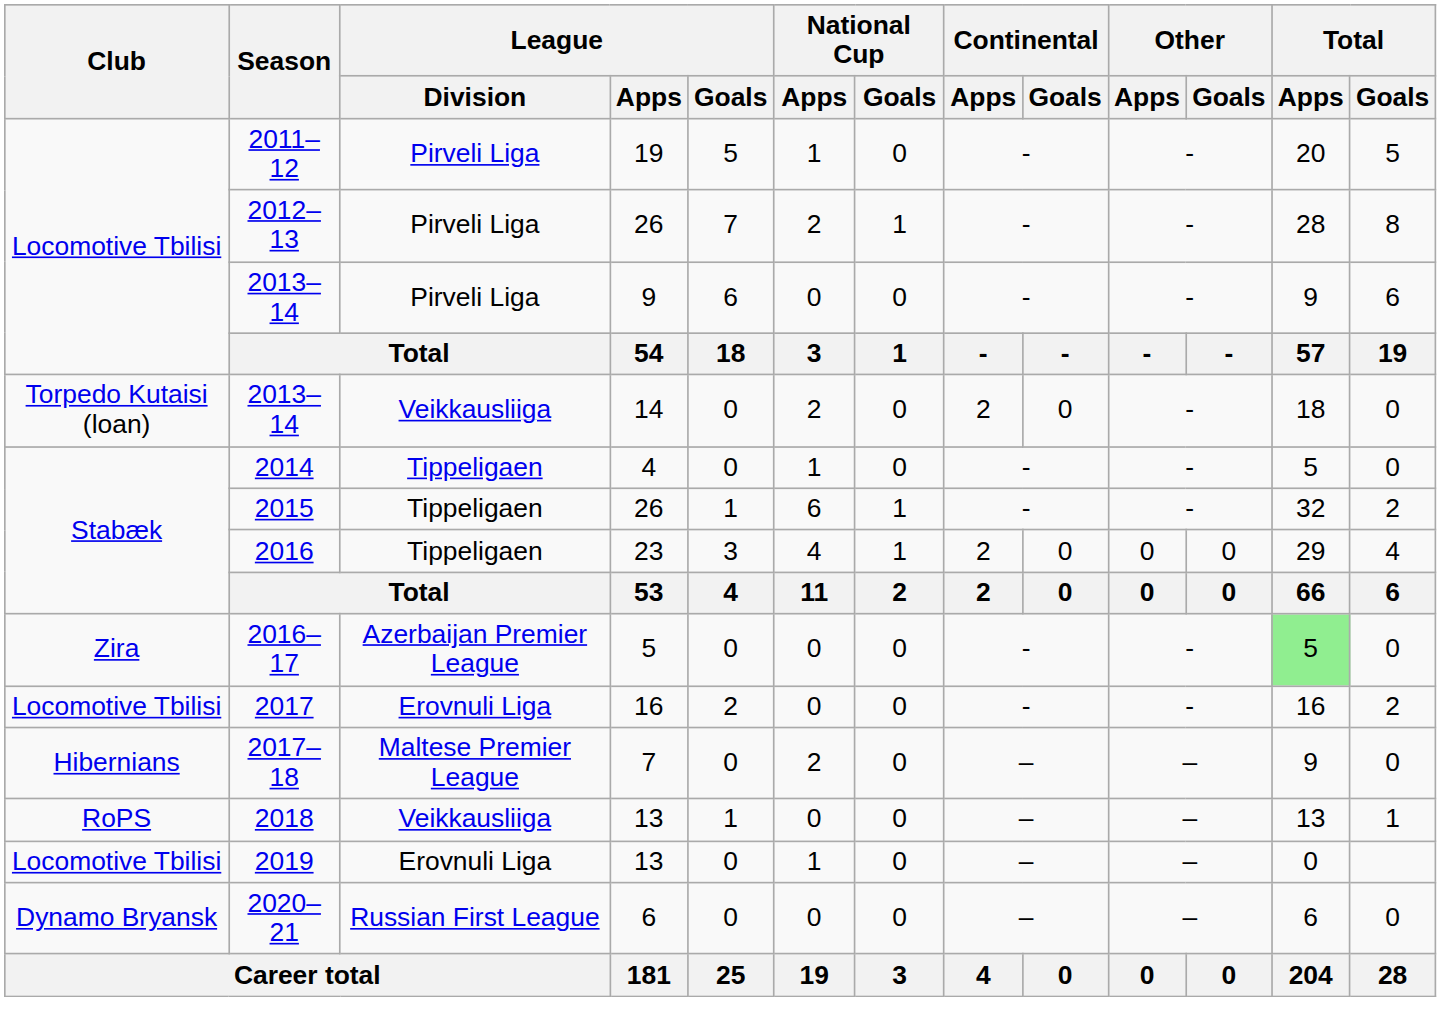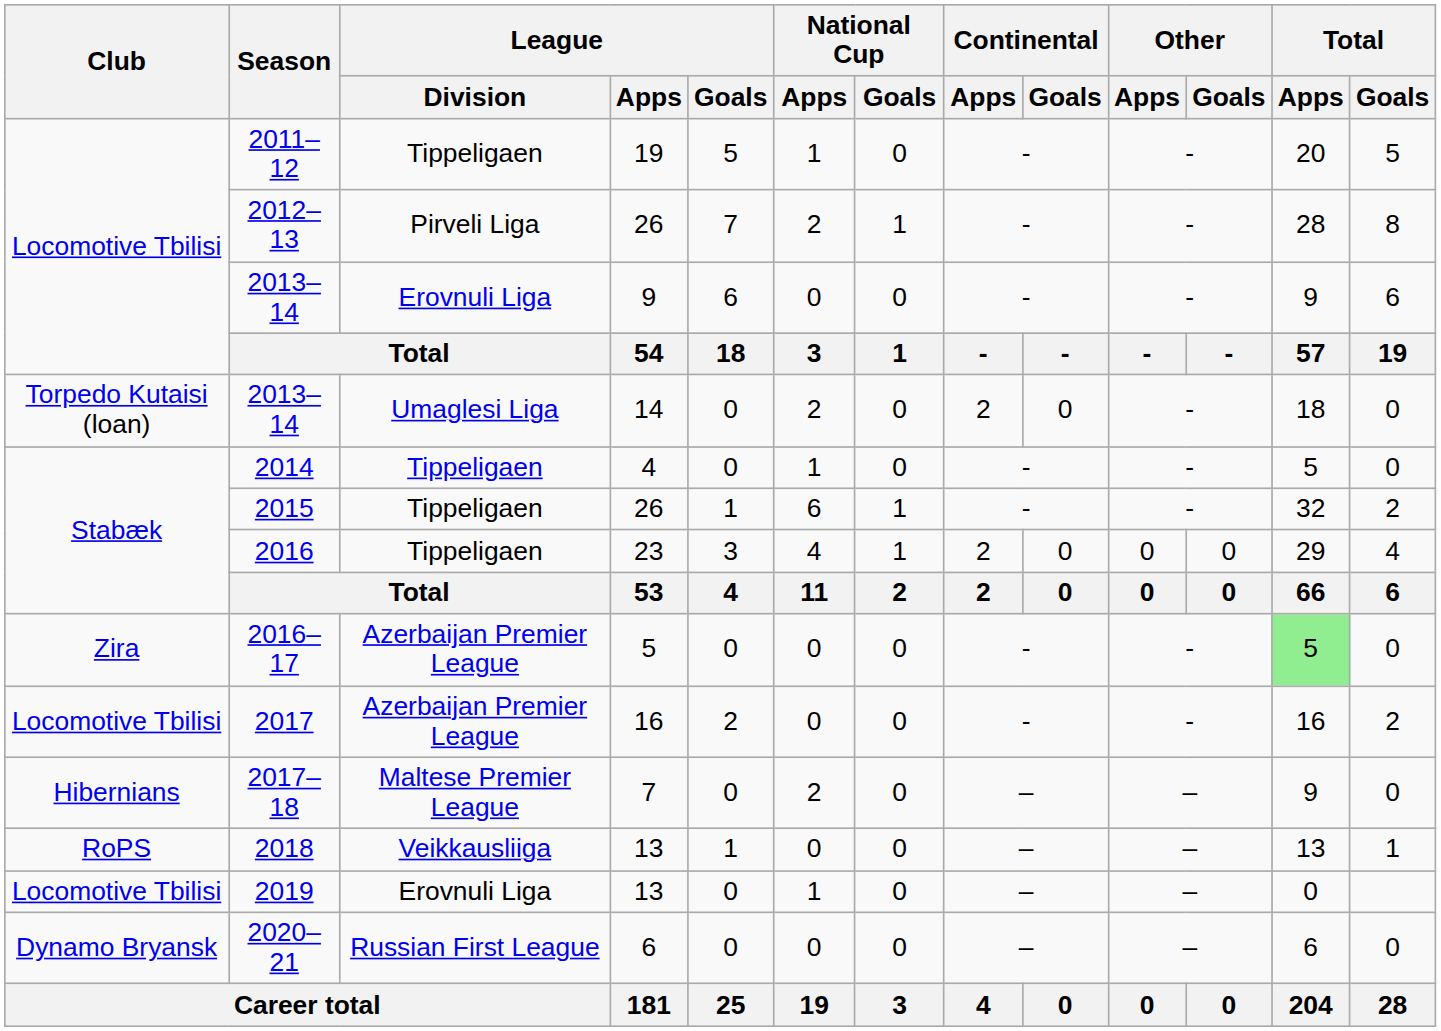 <table class="wikitable" style="text-align: center;">
 <tr>
 <th rowspan="2">Club</th>
 <th rowspan="2">Season</th>
 <th colspan="3">League</th>
 <th colspan="2">National Cup</th>
 <th colspan="2">Continental</th>
 <th colspan="2">Other</th>
 <th colspan="2">Total</th>
 </tr>
 <tr>
 <th>Division</th>
 <th>Apps</th>
 <th>Goals</th>
 <th>Apps</th>
 <th>Goals</th>
 <th>Apps</th>
 <th>Goals</th>
 <th>Apps</th>
 <th>Goals</th>
 <th>Apps</th>
 <th>Goals</th>
 </tr>
 <tr>
 <td rowspan="4" valign="center"><a href='#'>Locomotive Tbilisi</a></td>
 <td><a href='#'>2011–12</a></td>
-<td><a href='#'>Pirveli Liga</a></td>
+<td>Tippeligaen</td>
 <td>19</td>
 <td>5</td>
 <td>1</td>
 <td>0</td>
 <td colspan="2">-</td>
 <td colspan="2">-</td>
 <td>20</td>
 <td>5</td>
 </tr>
 <tr>
 <td><a href='#'>2012–13</a></td>
 <td>Pirveli Liga</td>
 <td>26</td>
 <td>7</td>
 <td>2</td>
 <td>1</td>
 <td colspan="2">-</td>
 <td colspan="2">-</td>
 <td>28</td>
 <td>8</td>
 </tr>
 <tr>
 <td><a href='#'>2013–14</a></td>
-<td>Pirveli Liga</td>
+<td><a href='#'>Erovnuli Liga</a></td>
 <td>9</td>
 <td>6</td>
 <td>0</td>
 <td>0</td>
 <td colspan="2">-</td>
 <td colspan="2">-</td>
 <td>9</td>
 <td>6</td>
 </tr>
 <tr>
 <th colspan="2">Total</th>
 <th>54</th>
 <th>18</th>
 <th>3</th>
 <th>1</th>
 <th>-</th>
 <th>-</th>
 <th>-</th>
 <th>-</th>
 <th>57</th>
 <th>19</th>
 </tr>
 <tr>
 <td valign="center"><a href='#'>Torpedo Kutaisi</a> (loan)</td>
 <td><a href='#'>2013–14</a></td>
-<td><a href='#'>Veikkausliiga</a></td>
+<td><a href='#'>Umaglesi Liga</a></td>
 <td>14</td>
 <td>0</td>
 <td>2</td>
 <td>0</td>
 <td>2</td>
 <td>0</td>
 <td colspan="2">-</td>
 <td>18</td>
 <td>0</td>
 </tr>
 <tr>
 <td rowspan="4" valign="center"><a href='#'>Stabæk</a></td>
 <td><a href='#'>2014</a></td>
 <td><a href='#'>Tippeligaen</a></td>
 <td>4</td>
 <td>0</td>
 <td>1</td>
 <td>0</td>
 <td colspan="2">-</td>
 <td colspan="2">-</td>
 <td>5</td>
 <td>0</td>
 </tr>
 <tr>
 <td><a href='#'>2015</a></td>
 <td>Tippeligaen</td>
 <td>26</td>
 <td>1</td>
 <td>6</td>
 <td>1</td>
 <td colspan="2">-</td>
 <td colspan="2">-</td>
 <td>32</td>
 <td>2</td>
 </tr>
 <tr>
 <td><a href='#'>2016</a></td>
 <td>Tippeligaen</td>
 <td>23</td>
 <td>3</td>
 <td>4</td>
 <td>1</td>
 <td>2</td>
 <td>0</td>
 <td>0</td>
 <td>0</td>
 <td>29</td>
 <td>4</td>
 </tr>
 <tr>
 <th colspan="2">Total</th>
 <th>53</th>
 <th>4</th>
 <th>11</th>
 <th>2</th>
 <th>2</th>
 <th>0</th>
 <th>0</th>
 <th>0</th>
 <th>66</th>
 <th>6</th>
 </tr>
 <tr>
 <td valign="center"><a href='#'>Zira</a></td>
 <td><a href='#'>2016–17</a></td>
 <td><a href='#'>Azerbaijan Premier League</a></td>
 <td>5</td>
 <td>0</td>
 <td>0</td>
 <td>0</td>
 <td colspan="2">-</td>
 <td colspan="2">-</td>
 <td style="background: lightgreen;">5</td>
 <td>0</td>
 </tr>
 <tr>
 <td valign="center"><a href='#'>Locomotive Tbilisi</a></td>
 <td><a href='#'>2017</a></td>
-<td><a href='#'>Erovnuli Liga</a></td>
+<td><a href='#'>Azerbaijan Premier League</a></td>
 <td>16</td>
 <td>2</td>
 <td>0</td>
 <td>0</td>
 <td colspan="2">-</td>
 <td colspan="2">-</td>
 <td>16</td>
 <td>2</td>
 </tr>
 <tr>
 <td><a href='#'>Hibernians</a></td>
 <td><a href='#'>2017–18</a></td>
 <td><a href='#'>Maltese Premier League</a></td>
 <td>7</td>
 <td>0</td>
 <td>2</td>
 <td>0</td>
 <td colspan=2>–</td>
 <td colspan=2>–</td>
 <td>9</td>
 <td>0</td>
 </tr>
 <tr>
 <td><a href='#'>RoPS</a></td>
 <td><a href='#'>2018</a></td>
 <td><a href='#'>Veikkausliiga</a></td>
 <td>13</td>
 <td>1</td>
 <td>0</td>
 <td>0</td>
 <td colspan=2>–</td>
 <td colspan=2>–</td>
 <td>13</td>
 <td>1</td>
 </tr>
 <tr>
 <td><a href='#'>Locomotive Tbilisi</a></td>
 <td><a href='#'>2019</a></td>
 <td>Erovnuli Liga</td>
 <td>13</td>
 <td>0</td>
 <td>1</td>
 <td>0</td>
 <td colspan=2>–</td>
 <td colspan=2>–</td>
 <td 14>0</td>
 </tr>
 <tr>
 <td><a href='#'>Dynamo Bryansk</a></td>
 <td><a href='#'>2020–21</a></td>
 <td><a href='#'>Russian First League</a></td>
 <td>6</td>
 <td>0</td>
 <td>0</td>
 <td>0</td>
 <td colspan=2>–</td>
 <td colspan=2>–</td>
 <td>6</td>
 <td>0</td>
 </tr>
 <tr>
 <th colspan="3">Career total</th>
 <th>181</th>
 <th>25</th>
 <th>19</th>
 <th>3</th>
 <th>4</th>
 <th>0</th>
 <th>0</th>
 <th>0</th>
 <th>204</th>
 <th>28</th>
 </tr>
 </table>
